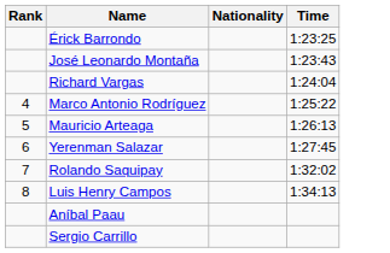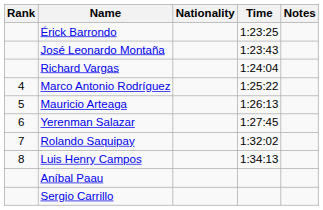 <table class="wikitable sortable" style="text-align:center">
 <tr>
 <th>Rank</th>
 <th>Name</th>
 <th>Nationality</th>
 <th>Time</th>
+<th>Notes</th>
 </tr>
 <tr>
 <td></td>
 <td align=left><a href='#'>Érick Barrondo</a></td>
 <td align=left></td>
 <td>1:23:25</td>
+<td></td>
 </tr>
 <tr>
 <td></td>
 <td align=left><a href='#'>José Leonardo Montaña</a></td>
 <td align=left></td>
 <td>1:23:43</td>
+<td></td>
 </tr>
 <tr>
 <td></td>
 <td align=left><a href='#'>Richard Vargas</a></td>
 <td align=left></td>
 <td>1:24:04</td>
+<td></td>
 </tr>
 <tr>
 <td>4</td>
 <td align=left><a href='#'>Marco Antonio Rodríguez</a></td>
 <td align=left></td>
 <td>1:25:22</td>
+<td></td>
 </tr>
 <tr>
 <td>5</td>
 <td align=left><a href='#'>Mauricio Arteaga</a></td>
 <td align=left></td>
 <td>1:26:13</td>
+<td></td>
 </tr>
 <tr>
 <td>6</td>
 <td align=left><a href='#'>Yerenman Salazar</a></td>
 <td align=left></td>
 <td>1:27:45</td>
+<td></td>
 </tr>
 <tr>
 <td>7</td>
 <td align=left><a href='#'>Rolando Saquipay</a></td>
 <td align=left></td>
 <td>1:32:02</td>
+<td></td>
 </tr>
 <tr>
 <td>8</td>
 <td align=left><a href='#'>Luis Henry Campos</a></td>
 <td align=left></td>
 <td>1:34:13</td>
+<td></td>
 </tr>
 <tr>
 <td></td>
 <td align=left><a href='#'>Aníbal Paau</a></td>
 <td align=left></td>
+<td></td>
 <td></td>
 </tr>
 <tr>
 <td></td>
 <td align=left><a href='#'>Sergio Carrillo</a></td>
 <td align=left></td>
 <td></td>
+<td></td>
 </tr>
 </table>
